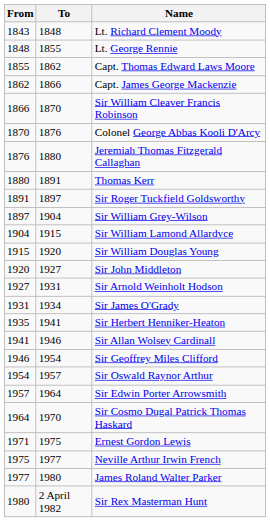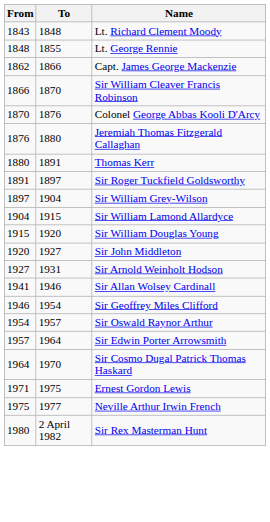 <table class="wikitable" style="width:60%">
 <tr>
 <th>From</th>
 <th>To</th>
 <th>Name</th>
 </tr>
 <tr>
 <td>1843</td>
 <td>1848</td>
 <td>Lt. <a href='#'>Richard Clement Moody</a></td>
 </tr>
 <tr>
 <td>1848</td>
 <td>1855</td>
 <td>Lt. <a href='#'>George Rennie</a></td>
-</tr>
-<tr>
-<td>1855</td>
-<td>1862</td>
-<td>Capt. <a href='#'>Thomas Edward Laws Moore</a></td>
 </tr>
 <tr>
 <td>1862</td>
 <td>1866</td>
 <td>Capt. <a href='#'>James George Mackenzie</a></td>
 </tr>
 <tr>
 <td>1866</td>
 <td>1870</td>
 <td><a href='#'>Sir William Cleaver Francis Robinson</a></td>
 </tr>
 <tr>
 <td>1870</td>
 <td>1876</td>
 <td>Colonel <a href='#'>George Abbas Kooli D'Arcy</a></td>
 </tr>
 <tr>
 <td>1876</td>
 <td>1880</td>
 <td><a href='#'>Jeremiah Thomas Fitzgerald Callaghan</a></td>
 </tr>
 <tr>
 <td>1880</td>
 <td>1891</td>
 <td><a href='#'>Thomas Kerr</a></td>
 </tr>
 <tr>
 <td>1891</td>
 <td>1897</td>
 <td><a href='#'>Sir Roger Tuckfield Goldsworthy</a></td>
 </tr>
 <tr>
 <td>1897</td>
 <td>1904</td>
 <td><a href='#'>Sir William Grey-Wilson</a></td>
 </tr>
 <tr>
 <td>1904</td>
 <td>1915</td>
 <td><a href='#'>Sir William Lamond Allardyce</a></td>
 </tr>
 <tr>
 <td>1915</td>
 <td>1920</td>
 <td><a href='#'>Sir William Douglas Young</a></td>
 </tr>
 <tr>
 <td>1920</td>
 <td>1927</td>
 <td><a href='#'>Sir John Middleton</a></td>
 </tr>
 <tr>
 <td>1927</td>
 <td>1931</td>
 <td><a href='#'>Sir Arnold Weinholt Hodson</a></td>
 </tr>
 <tr>
-<td>1931</td>
-<td>1934</td>
-<td><a href='#'>Sir James O'Grady</a></td>
-</tr>
-<tr>
-<td>1935</td>
-<td>1941</td>
-<td><a href='#'>Sir Herbert Henniker-Heaton</a></td>
-</tr>
-<tr>
 <td>1941</td>
 <td>1946</td>
 <td><a href='#'>Sir Allan Wolsey Cardinall</a></td>
 </tr>
 <tr>
 <td>1946</td>
 <td>1954</td>
 <td><a href='#'>Sir Geoffrey Miles Clifford</a></td>
 </tr>
 <tr>
 <td>1954</td>
 <td>1957</td>
 <td><a href='#'>Sir Oswald Raynor Arthur</a></td>
 </tr>
 <tr>
 <td>1957</td>
 <td>1964</td>
 <td><a href='#'>Sir Edwin Porter Arrowsmith</a></td>
 </tr>
 <tr>
 <td>1964</td>
 <td>1970</td>
 <td><a href='#'>Sir Cosmo Dugal Patrick Thomas Haskard</a></td>
 </tr>
 <tr>
 <td>1971</td>
 <td>1975</td>
 <td><a href='#'>Ernest Gordon Lewis</a></td>
 </tr>
 <tr>
 <td>1975</td>
 <td>1977</td>
 <td><a href='#'>Neville Arthur Irwin French</a></td>
 </tr>
 <tr>
-<td>1977</td>
-<td>1980</td>
-<td><a href='#'>James Roland Walter Parker</a></td>
-</tr>
-<tr>
 <td>1980</td>
 <td>2 April 1982</td>
 <td><a href='#'>Sir Rex Masterman Hunt</a></td>
 </tr>
 </table>
